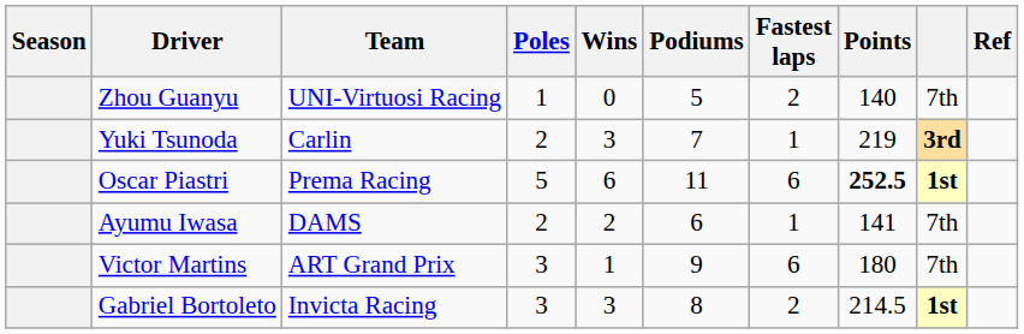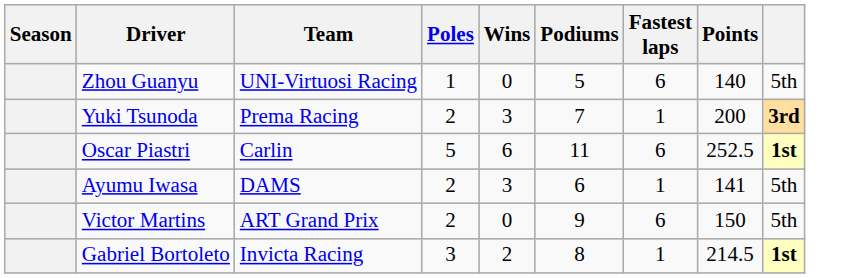 <table class="wikitable sortable" style="font-size:85%; text-align:center;">
 <tr>
 <th scope=col>Season</th>
 <th scope=col>Driver</th>
 <th scope=col>Team</th>
 <th scope=col><a href='#'>Poles</a></th>
 <th scope=col>Wins</th>
 <th scope=col>Podiums</th>
 <th scope=col width="40">Fastest laps</th>
 <th scope=col>Points</th>
 <th scope=col></th>
-<th scope=col class=unsortable>Ref</th>
 </tr>
 <tr>
 <th></th>
 <td align=left> <a href='#'>Zhou Guanyu</a></td>
 <td align=left> <a href='#'>UNI-Virtuosi Racing</a></td>
 <td>1</td>
 <td>0</td>
 <td>5</td>
-<td>2</td>
+<td>6</td>
 <td>140</td>
-<td>7th</td>
-<td></td>
+<td>5th</td>
 </tr>
 <tr>
 <th></th>
 <td align=left> <a href='#'>Yuki Tsunoda</a></td>
-<td align=left> <a href='#'>Carlin</a></td>
+<td align=left> <a href='#'>Prema Racing</a></td>
 <td>2</td>
 <td>3</td>
 <td>7</td>
 <td>1</td>
-<td>219</td>
+<td>200</td>
 <td style="background:#FFDF9F;"><strong>3rd</strong></td>
-<td></td>
 </tr>
 <tr>
 <th></th>
 <td align=left> <a href='#'>Oscar Piastri</a></td>
-<td align=left> <a href='#'>Prema Racing</a></td>
+<td align=left> <a href='#'>Carlin</a></td>
 <td>5</td>
 <td>6</td>
 <td>11</td>
 <td>6</td>
-<td><strong>252.5</strong></td>
+<td>252.5</td>
 <td style="background:#FFFFBF;"><strong>1st</strong></td>
-<td></td>
 </tr>
 <tr>
 <th></th>
 <td align=left> <a href='#'>Ayumu Iwasa</a></td>
 <td align=left> <a href='#'>DAMS</a></td>
 <td>2</td>
-<td>2</td>
+<td>3</td>
 <td>6</td>
 <td>1</td>
 <td>141</td>
-<td>7th</td>
-<td></td>
+<td>5th</td>
 </tr>
 <tr>
 <th></th>
 <td align=left> <a href='#'>Victor Martins</a></td>
 <td align=left> <a href='#'>ART Grand Prix</a></td>
-<td>3</td>
-<td>1</td>
+<td>2</td>
+<td>0</td>
 <td>9</td>
 <td>6</td>
-<td>180</td>
-<td>7th</td>
-<td></td>
+<td>150</td>
+<td>5th</td>
 </tr>
 <tr>
 <th></th>
 <td align=left> <a href='#'>Gabriel Bortoleto</a></td>
 <td align=left> <a href='#'>Invicta Racing</a></td>
 <td>3</td>
-<td>3</td>
+<td>2</td>
 <td>8</td>
-<td>2</td>
+<td>1</td>
 <td>214.5</td>
 <td style="background:#FFFFBF;"><strong>1st</strong></td>
-<td></td>
 </tr>
 </table>
